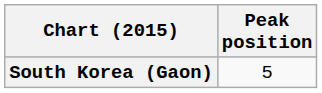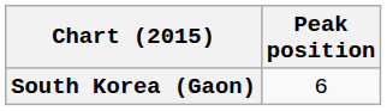 <table class="wikitable plainrowheaders" style="text-align:center">
 <tr>
 <th>Chart (2015)</th>
 <th>Peak<br> position</th>
 </tr>
 <tr>
 <th scope="row">South Korea (Gaon)</th>
-<td>5</td>
+<td>6</td>
 </tr>
 </table>
